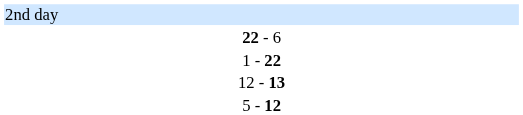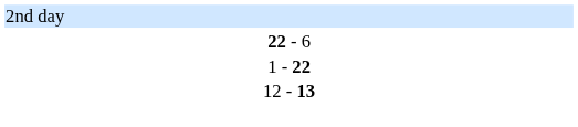 <table width="80%">
 <tr>
 <th width="30%"></th>
 <th width="12%"></th>
 <th width="30%"></th>
 </tr>
 <tr bgcolor="#D0E7FF">
 <td colspan="3">2nd day</td>
 </tr>
 <tr>
 <td align="right"><strong></strong></td>
 <td align="center"><strong>22</strong> - 6</td>
 <td></td>
 </tr>
 <tr>
 <td align="right"></td>
 <td align="center">1 - <strong>22</strong></td>
 <td><strong></strong></td>
 </tr>
 <tr>
 <td align="right"></td>
 <td align="center">12 - <strong>13</strong></td>
 <td><strong></strong></td>
 </tr>
 <tr>
-<td align="right"></td>
-<td align="center">5 - <strong>12</strong></td>
-<td><strong></strong></td>
-</tr>
-<tr>
 </tr>
 </table>
